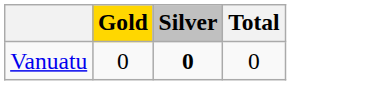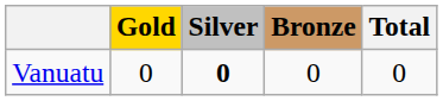 <table class="wikitable">
 <tr>
 <th></th>
 <th style="background-color:gold">Gold</th>
 <th style="background-color:silver">Silver</th>
+<th style="background-color:#CC9966">Bronze</th>
 <th>Total</th>
 </tr>
 <tr align="center">
 <td> <a href='#'>Vanuatu</a></td>
 <td>0</td>
 <td><strong>0</strong></td>
 <td>0</td>
+<td>0</td>
 </tr>
 </table>
